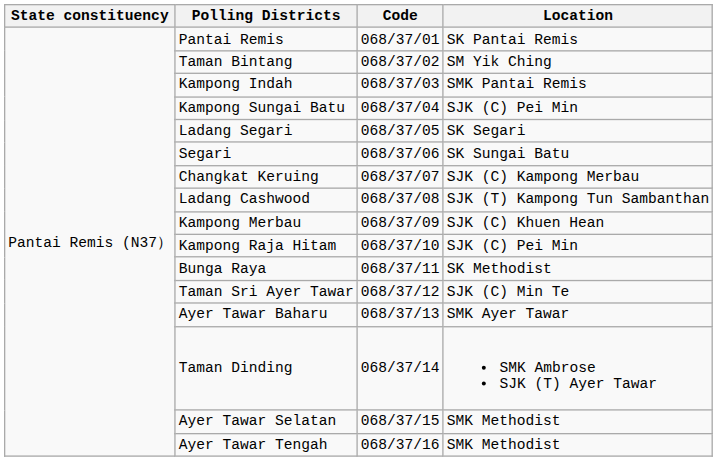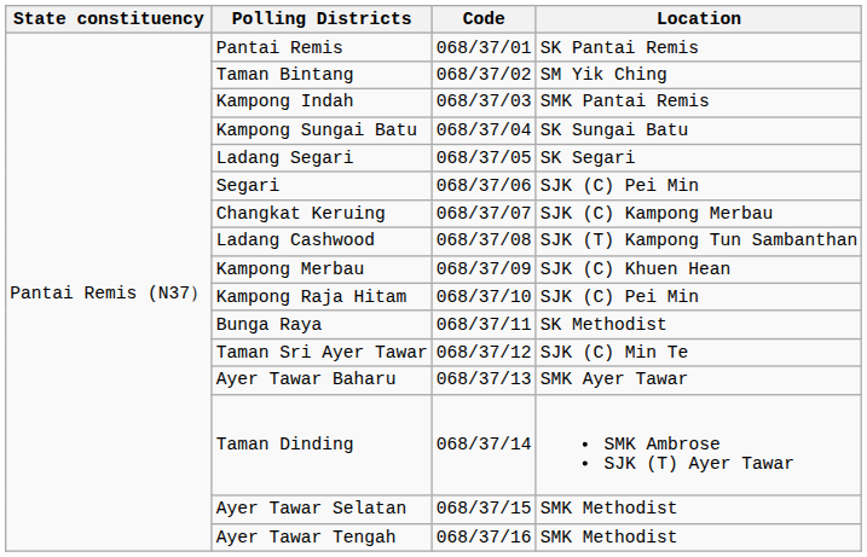 <table class="wikitable sortable mw-collapsible" style="white-space:nowrap;font-size:85%">
 <tr>
 <th>State constituency</th>
 <th>Polling Districts</th>
 <th>Code</th>
 <th>Location</th>
 </tr>
 <tr>
 <td rowspan="16">Pantai Remis (N37）</td>
 <td>Pantai Remis</td>
 <td>068/37/01</td>
 <td>SK Pantai Remis</td>
 </tr>
 <tr>
 <td>Taman Bintang</td>
 <td>068/37/02</td>
 <td>SM Yik Ching</td>
 </tr>
 <tr>
 <td>Kampong Indah</td>
 <td>068/37/03</td>
 <td>SMK Pantai Remis</td>
 </tr>
 <tr>
 <td>Kampong Sungai Batu</td>
 <td>068/37/04</td>
-<td>SJK (C) Pei Min</td>
+<td>SK Sungai Batu</td>
 </tr>
 <tr>
 <td>Ladang Segari</td>
 <td>068/37/05</td>
 <td>SK Segari</td>
 </tr>
 <tr>
 <td>Segari</td>
 <td>068/37/06</td>
-<td>SK Sungai Batu</td>
+<td>SJK (C) Pei Min</td>
 </tr>
 <tr>
 <td>Changkat Keruing</td>
 <td>068/37/07</td>
 <td>SJK (C) Kampong Merbau</td>
 </tr>
 <tr>
 <td>Ladang Cashwood</td>
 <td>068/37/08</td>
 <td>SJK (T) Kampong Tun Sambanthan</td>
 </tr>
 <tr>
 <td>Kampong Merbau</td>
 <td>068/37/09</td>
 <td>SJK (C) Khuen Hean</td>
 </tr>
 <tr>
 <td>Kampong Raja Hitam</td>
 <td>068/37/10</td>
 <td>SJK (C) Pei Min</td>
 </tr>
 <tr>
 <td>Bunga Raya</td>
 <td>068/37/11</td>
 <td>SK Methodist</td>
 </tr>
 <tr>
 <td>Taman Sri Ayer Tawar</td>
 <td>068/37/12</td>
 <td>SJK (C) Min Te</td>
 </tr>
 <tr>
 <td>Ayer Tawar Baharu</td>
 <td>068/37/13</td>
 <td>SMK Ayer Tawar</td>
 </tr>
 <tr>
 <td>Taman Dinding</td>
 <td>068/37/14</td>
 <td><br><ul><li>SMK Ambrose</li><li>SJK (T) Ayer Tawar</li></ul></td>
 </tr>
 <tr>
 <td>Ayer Tawar Selatan</td>
 <td>068/37/15</td>
 <td>SMK Methodist</td>
 </tr>
 <tr>
 <td>Ayer Tawar Tengah</td>
 <td>068/37/16</td>
 <td>SMK Methodist</td>
 </tr>
 </table>
